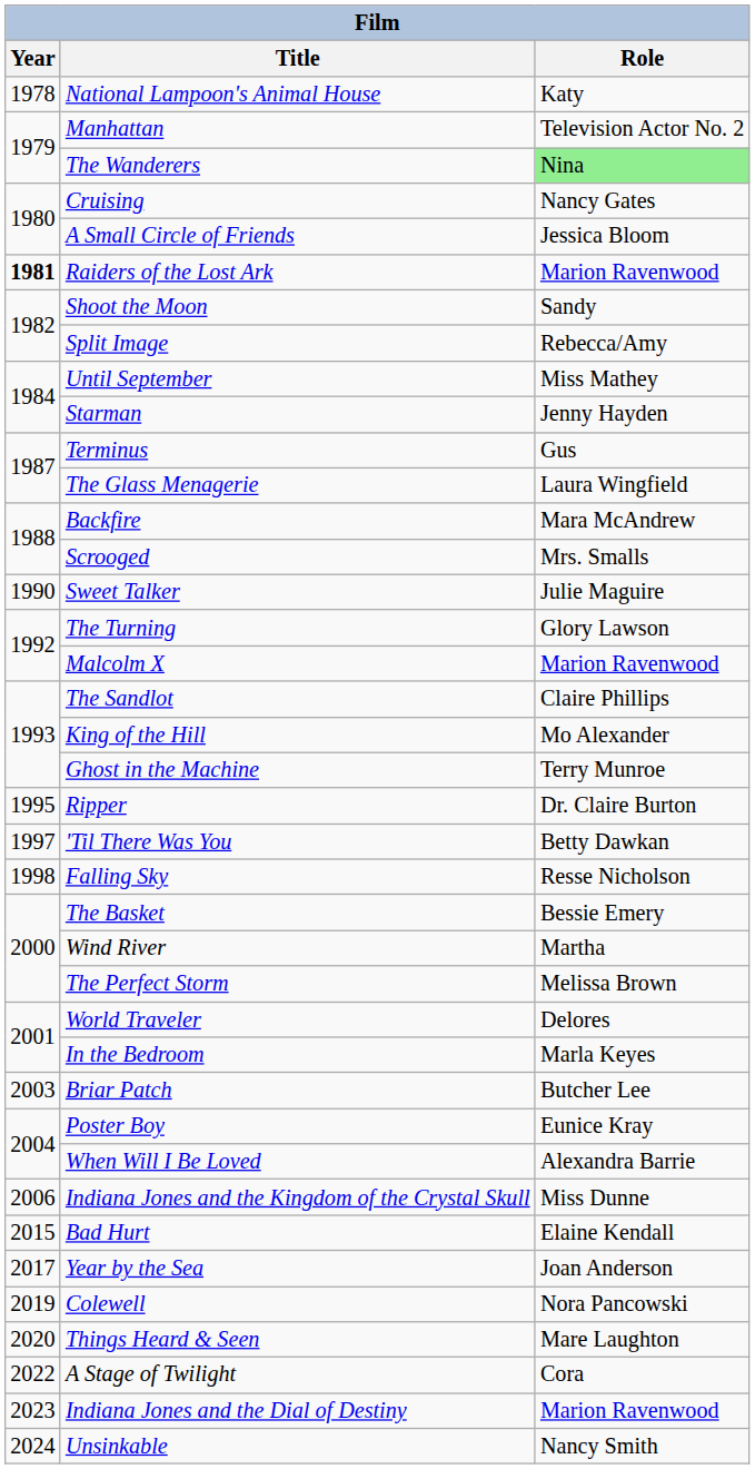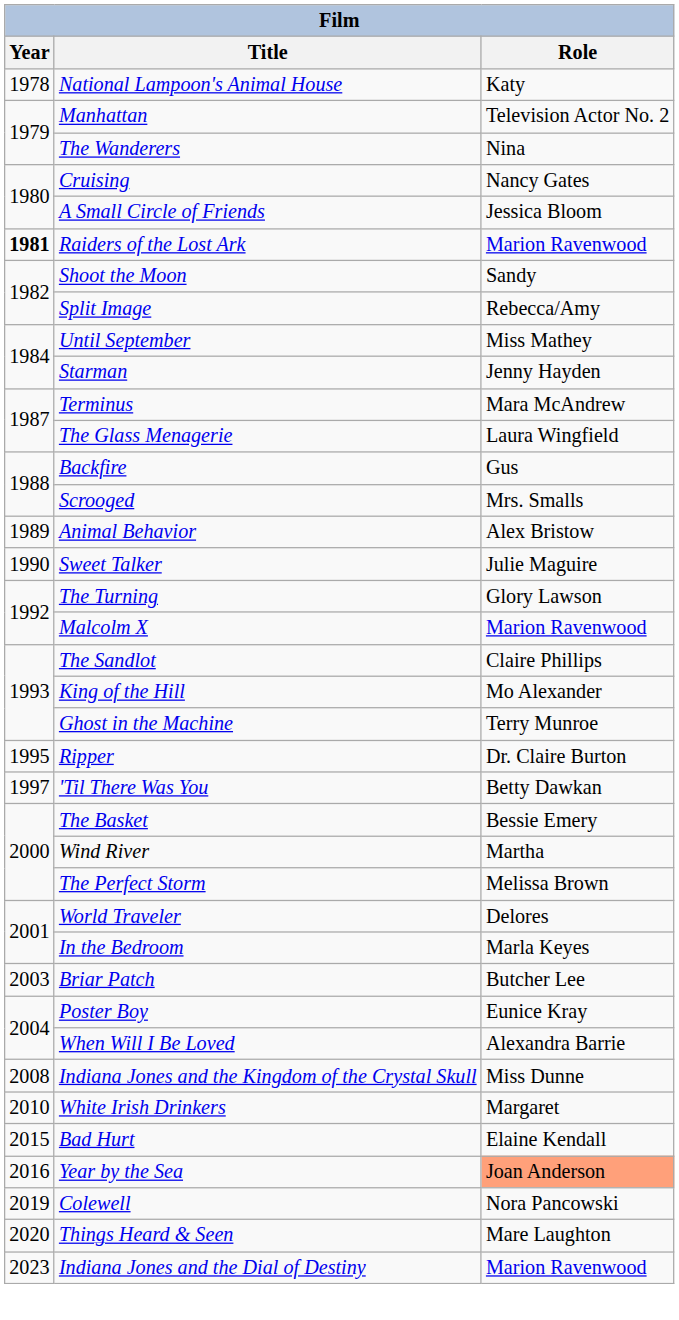 <table class="wikitable sortable">
 <tr>
 <th colspan=3 style="background:LightSteelBlue">Film</th>
 </tr>
 <tr style="background:#ccc; text-align:center;">
 <th>Year</th>
 <th>Title</th>
 <th>Role</th>
 </tr>
 <tr>
 <td>1978</td>
 <td><em><a href='#'>National Lampoon's Animal House</a></em></td>
 <td>Katy</td>
 </tr>
 <tr>
 <td rowspan=2>1979</td>
 <td><em><a href='#'>Manhattan</a></em></td>
 <td>Television Actor No. 2</td>
 </tr>
 <tr>
 <td><em><a href='#'>The Wanderers</a></em></td>
-<td style="background: lightgreen;">Nina</td>
+<td>Nina</td>
 </tr>
 <tr>
 <td rowspan=2>1980</td>
 <td><em><a href='#'>Cruising</a></em></td>
 <td>Nancy Gates</td>
 </tr>
 <tr>
 <td><em><a href='#'>A Small Circle of Friends</a></em></td>
 <td>Jessica Bloom</td>
 </tr>
 <tr>
 <td><strong>1981</strong></td>
 <td><em><a href='#'>Raiders of the Lost Ark</a></em></td>
 <td><a href='#'>Marion Ravenwood</a></td>
 </tr>
 <tr>
 <td rowspan=2>1982</td>
 <td><em><a href='#'>Shoot the Moon</a></em></td>
 <td>Sandy</td>
 </tr>
 <tr>
 <td><em><a href='#'>Split Image</a></em></td>
 <td>Rebecca/Amy</td>
 </tr>
 <tr>
 <td rowspan=2>1984</td>
 <td><em><a href='#'>Until September</a></em></td>
 <td>Miss Mathey</td>
 </tr>
 <tr>
 <td><em><a href='#'>Starman</a></em></td>
 <td>Jenny Hayden</td>
 </tr>
 <tr>
 <td rowspan=2>1987</td>
 <td><em><a href='#'>Terminus</a></em></td>
-<td>Gus</td>
+<td>Mara McAndrew</td>
 </tr>
 <tr>
 <td><em><a href='#'>The Glass Menagerie</a></em></td>
 <td>Laura Wingfield</td>
 </tr>
 <tr>
 <td rowspan=2>1988</td>
 <td><em><a href='#'>Backfire</a></em></td>
-<td>Mara McAndrew</td>
+<td>Gus</td>
 </tr>
 <tr>
 <td><em><a href='#'>Scrooged</a></em></td>
 <td>Mrs. Smalls</td>
+</tr>
+<tr>
+<td>1989</td>
+<td><em><a href='#'>Animal Behavior</a></em></td>
+<td>Alex Bristow</td>
 </tr>
 <tr>
 <td>1990</td>
 <td><em><a href='#'>Sweet Talker</a></em></td>
 <td>Julie Maguire</td>
 </tr>
 <tr>
 <td rowspan=2>1992</td>
 <td><em><a href='#'>The Turning</a></em></td>
 <td>Glory Lawson</td>
 </tr>
 <tr>
 <td><em><a href='#'>Malcolm X</a></em></td>
 <td><a href='#'>Marion Ravenwood</a></td>
 </tr>
 <tr>
 <td rowspan=3>1993</td>
 <td><em><a href='#'>The Sandlot</a></em></td>
 <td>Claire Phillips</td>
 </tr>
 <tr>
 <td><em><a href='#'>King of the Hill</a></em></td>
 <td>Mo Alexander</td>
 </tr>
 <tr>
 <td><em><a href='#'>Ghost in the Machine</a></em></td>
 <td>Terry Munroe</td>
 </tr>
 <tr>
 <td>1995</td>
 <td><em><a href='#'>Ripper</a></em></td>
 <td>Dr. Claire Burton</td>
 </tr>
 <tr>
 <td>1997</td>
 <td><em><a href='#'>'Til There Was You</a></em></td>
 <td>Betty Dawkan</td>
 </tr>
 <tr>
-<td>1998</td>
-<td><em><a href='#'>Falling Sky</a></em></td>
-<td>Resse Nicholson</td>
-</tr>
-<tr>
 <td rowspan=3>2000</td>
 <td><em><a href='#'>The Basket</a></em></td>
 <td>Bessie Emery</td>
 </tr>
 <tr>
 <td><em>Wind River</em></td>
 <td>Martha</td>
 </tr>
 <tr>
 <td><em><a href='#'>The Perfect Storm</a></em></td>
 <td>Melissa Brown</td>
 </tr>
 <tr>
 <td rowspan=2>2001</td>
 <td><em><a href='#'>World Traveler</a></em></td>
 <td>Delores</td>
 </tr>
 <tr>
 <td><em><a href='#'>In the Bedroom</a></em></td>
 <td>Marla Keyes</td>
 </tr>
 <tr>
 <td>2003</td>
 <td><em><a href='#'>Briar Patch</a></em></td>
 <td>Butcher Lee</td>
 </tr>
 <tr>
 <td rowspan=2>2004</td>
 <td><em><a href='#'>Poster Boy</a></em></td>
 <td>Eunice Kray</td>
 </tr>
 <tr>
 <td><em><a href='#'>When Will I Be Loved</a></em></td>
 <td>Alexandra Barrie</td>
 </tr>
 <tr>
-<td>2006</td>
+<td>2008</td>
 <td><em><a href='#'>Indiana Jones and the Kingdom of the Crystal Skull</a></em></td>
 <td>Miss Dunne</td>
+</tr>
+<tr>
+<td>2010</td>
+<td><em><a href='#'>White Irish Drinkers</a></em></td>
+<td>Margaret</td>
 </tr>
 <tr>
 <td>2015</td>
 <td><em><a href='#'>Bad Hurt</a></em></td>
 <td>Elaine Kendall</td>
 </tr>
 <tr>
-<td>2017</td>
+<td>2016</td>
 <td><em><a href='#'>Year by the Sea</a></em></td>
-<td>Joan Anderson</td>
+<td style="background: lightsalmon;">Joan Anderson</td>
 </tr>
 <tr>
 <td>2019</td>
 <td><em><a href='#'>Colewell</a></em></td>
 <td>Nora Pancowski</td>
 </tr>
 <tr>
 <td>2020</td>
 <td><em><a href='#'>Things Heard & Seen</a></em></td>
 <td>Mare Laughton</td>
 </tr>
 <tr>
-<td>2022</td>
-<td><em>A Stage of Twilight</em></td>
-<td>Cora</td>
-</tr>
-<tr>
 <td>2023</td>
 <td><em><a href='#'>Indiana Jones and the Dial of Destiny</a></em></td>
 <td><a href='#'>Marion Ravenwood</a></td>
 </tr>
-<tr>
-<td>2024</td>
-<td><em><a href='#'>Unsinkable</a></em></td>
-<td>Nancy Smith</td>
-</tr>
 </table>
